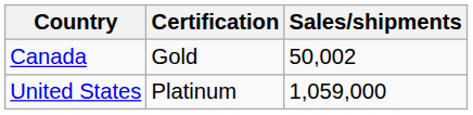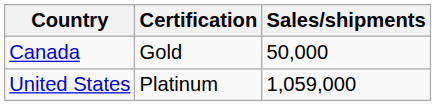 <table class="wikitable">
 <tr>
 <th align="left">Country</th>
 <th align="left">Certification</th>
 <th align="left">Sales/shipments</th>
 </tr>
 <tr>
 <td><a href='#'>Canada</a></td>
 <td>Gold</td>
-<td>50,002</td>
+<td>50,000</td>
 </tr>
 <tr>
 <td><a href='#'>United States</a></td>
 <td>Platinum</td>
 <td>1,059,000</td>
 </tr>
 </table>
